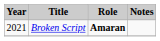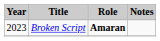 <table class="wikitable">
 <tr>
 <th style="background:#ccc;">Year</th>
 <th style="background:#ccc;">Title</th>
 <th style="background:#ccc;">Role</th>
 <th style="background:#ccc;">Notes</th>
 </tr>
 <tr>
-<td>2021</td>
+<td>2023</td>
 <td><em><a href='#'>Broken Script</a></em></td>
 <td><strong>Amaran</strong></td>
 <td></td>
 </tr>
 <tr>
 </tr>
 </table>
